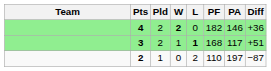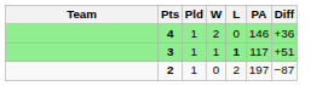 <table class=wikitable style="text-align:center">
 <tr>
 <th width=200>Team</th>
 <th width=20>Pts</th>
 <th width=20>Pld</th>
 <th width=20>W</th>
 <th width=20>L</th>
-<th width=20>PF</th>
 <th width=20>PA</th>
 <th width=20>Diff</th>
 </tr>
 <tr style=background:lightgreen>
 <td style="text-align:left"></td>
 <td><strong>4</strong></td>
+<td>1</td>
 <td>2</td>
-<td><strong>2</strong></td>
 <td>0</td>
-<td>182</td>
 <td>146</td>
 <td>+36</td>
 </tr>
 <tr style=background:lightgreen>
 <td style="text-align:left"></td>
 <td><strong>3</strong></td>
-<td>2</td>
+<td>1</td>
 <td>1</td>
 <td><strong>1</strong></td>
-<td>168</td>
 <td>117</td>
 <td>+51</td>
 </tr>
 <tr>
 <td style="text-align:left"></td>
 <td><strong>2</strong></td>
 <td>1</td>
 <td>0</td>
 <td>2</td>
-<td>110</td>
 <td>197</td>
 <td>−87</td>
 </tr>
 </table>
